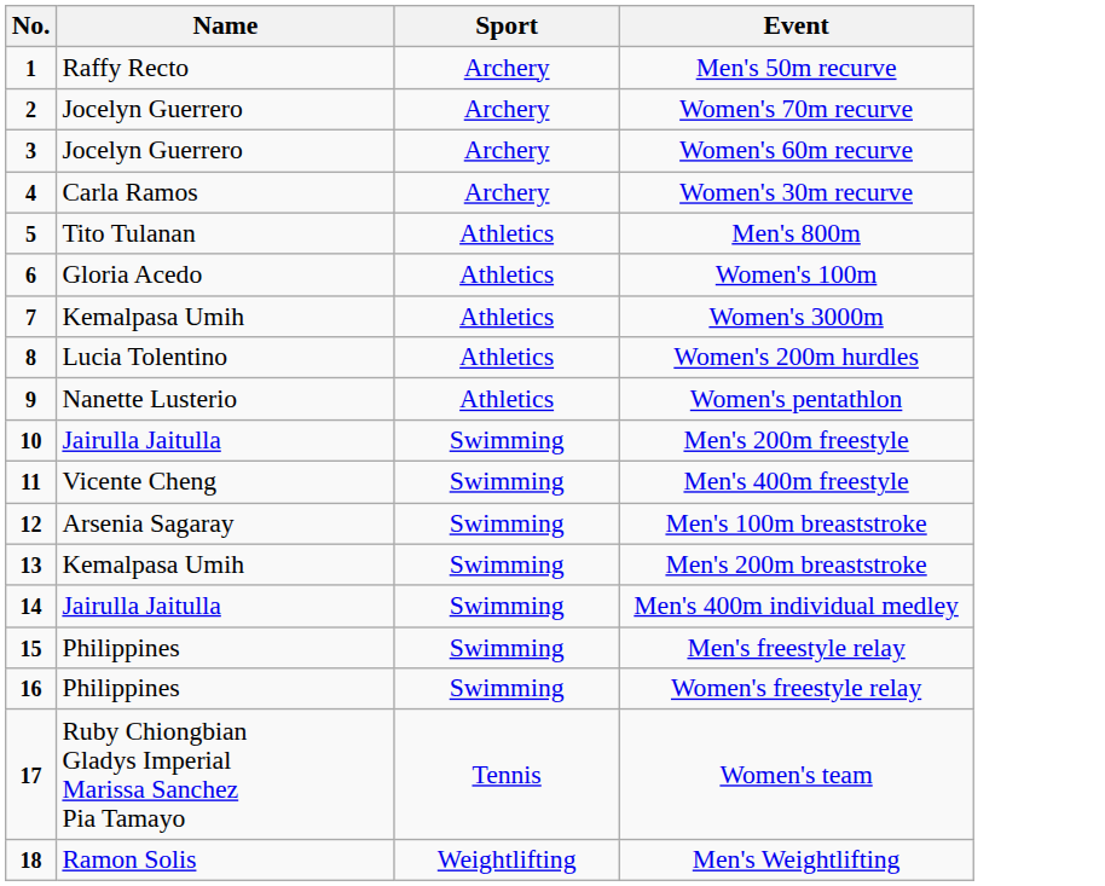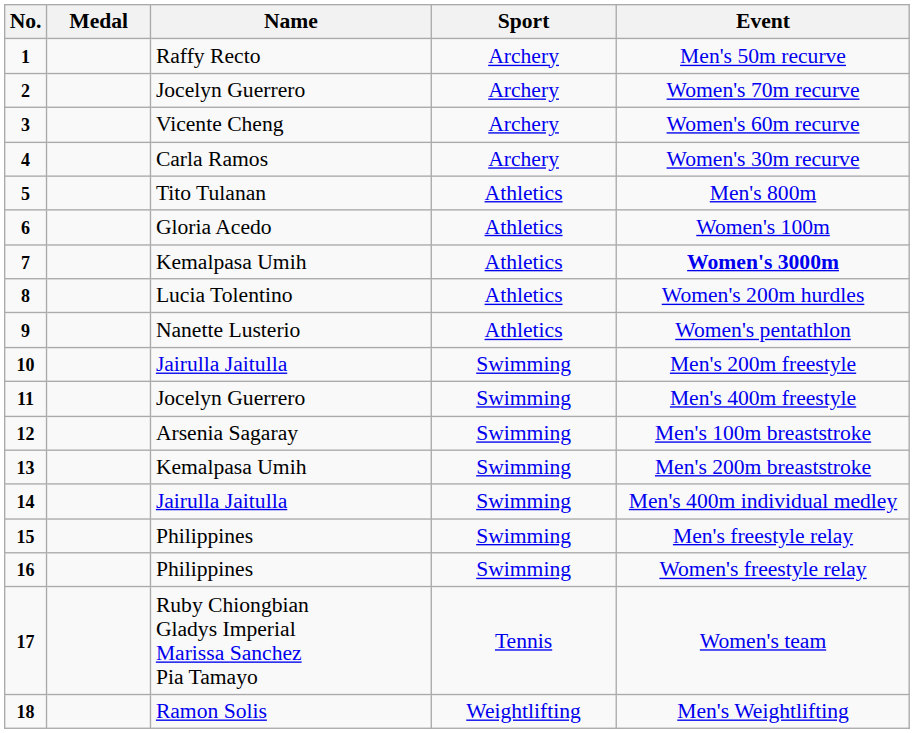 <table class="wikitable" style="font-size:100%; text-align:center;">
 <tr>
 <th width="10">No.</th>
+<th width="70">Medal</th>
 <th width="200">Name</th>
 <th width="130">Sport</th>
 <th width="210">Event</th>
 </tr>
 <tr>
 <td><small><strong>1</strong></small></td>
+<td></td>
 <td align=left>Raffy Recto</td>
 <td> <a href='#'>Archery</a></td>
 <td><a href='#'>Men's 50m recurve</a></td>
 </tr>
 <tr>
 <td><small><strong>2</strong></small></td>
+<td></td>
 <td align=left>Jocelyn Guerrero</td>
 <td> <a href='#'>Archery</a></td>
 <td><a href='#'>Women's 70m recurve</a></td>
 </tr>
 <tr>
 <td><small><strong>3</strong></small></td>
-<td align=left>Jocelyn Guerrero</td>
+<td></td>
+<td align=left>Vicente Cheng</td>
 <td> <a href='#'>Archery</a></td>
 <td><a href='#'>Women's 60m recurve</a></td>
 </tr>
 <tr>
 <td><small><strong>4</strong></small></td>
+<td></td>
 <td align=left>Carla Ramos</td>
 <td> <a href='#'>Archery</a></td>
 <td><a href='#'>Women's 30m recurve</a></td>
 </tr>
 <tr>
 <td><small><strong>5</strong></small></td>
+<td></td>
 <td align=left>Tito Tulanan</td>
 <td> <a href='#'>Athletics</a></td>
 <td><a href='#'>Men's 800m</a></td>
 </tr>
 <tr>
 <td><small><strong>6</strong></small></td>
+<td></td>
 <td align=left>Gloria Acedo</td>
 <td> <a href='#'>Athletics</a></td>
 <td><a href='#'>Women's 100m</a></td>
 </tr>
 <tr>
 <td><small><strong>7</strong></small></td>
+<td></td>
 <td align=left>Kemalpasa Umih</td>
 <td> <a href='#'>Athletics</a></td>
-<td><a href='#'>Women's 3000m</a></td>
+<td><strong><a href='#'>Women's 3000m</a></strong></td>
 </tr>
 <tr>
 <td><small><strong>8</strong></small></td>
+<td></td>
 <td align=left>Lucia Tolentino</td>
 <td> <a href='#'>Athletics</a></td>
 <td><a href='#'>Women's 200m hurdles</a></td>
 </tr>
 <tr>
 <td><small><strong>9</strong></small></td>
+<td></td>
 <td align=left>Nanette Lusterio</td>
 <td> <a href='#'>Athletics</a></td>
 <td><a href='#'>Women's pentathlon</a></td>
 </tr>
 <tr>
 <td><small><strong>10</strong></small></td>
+<td></td>
 <td align=left><a href='#'>Jairulla Jaitulla</a></td>
 <td> <a href='#'>Swimming</a></td>
 <td><a href='#'>Men's 200m freestyle</a></td>
 </tr>
 <tr>
 <td><small><strong>11</strong></small></td>
-<td align=left>Vicente Cheng</td>
+<td></td>
+<td align=left>Jocelyn Guerrero</td>
 <td> <a href='#'>Swimming</a></td>
 <td><a href='#'>Men's 400m freestyle</a></td>
 </tr>
 <tr>
 <td><small><strong>12</strong></small></td>
+<td></td>
 <td align=left>Arsenia Sagaray</td>
 <td> <a href='#'>Swimming</a></td>
 <td><a href='#'>Men's 100m breaststroke</a></td>
 </tr>
 <tr>
 <td><small><strong>13</strong></small></td>
+<td></td>
 <td align=left>Kemalpasa Umih</td>
 <td> <a href='#'>Swimming</a></td>
 <td><a href='#'>Men's 200m breaststroke</a></td>
 </tr>
 <tr>
 <td><small><strong>14</strong></small></td>
+<td></td>
 <td align=left><a href='#'>Jairulla Jaitulla</a></td>
 <td> <a href='#'>Swimming</a></td>
 <td><a href='#'>Men's 400m individual medley</a></td>
 </tr>
 <tr>
 <td><small><strong>15</strong></small></td>
+<td></td>
 <td align=left>Philippines</td>
 <td> <a href='#'>Swimming</a></td>
 <td><a href='#'>Men's  freestyle relay</a></td>
 </tr>
 <tr>
 <td><small><strong>16</strong></small></td>
+<td></td>
 <td align=left>Philippines</td>
 <td> <a href='#'>Swimming</a></td>
 <td><a href='#'>Women's  freestyle relay</a></td>
 </tr>
 <tr>
 <td><small><strong>17</strong></small></td>
+<td></td>
 <td align=left>Ruby Chiongbian<br>Gladys Imperial<br><a href='#'>Marissa Sanchez</a><br>Pia Tamayo</td>
 <td> <a href='#'>Tennis</a></td>
 <td><a href='#'>Women's team</a></td>
 </tr>
 <tr>
 <td><small><strong>18</strong></small></td>
+<td></td>
 <td align=left><a href='#'>Ramon Solis</a></td>
 <td> <a href='#'>Weightlifting</a></td>
 <td><a href='#'>Men's Weightlifting</a></td>
 </tr>
 </table>
